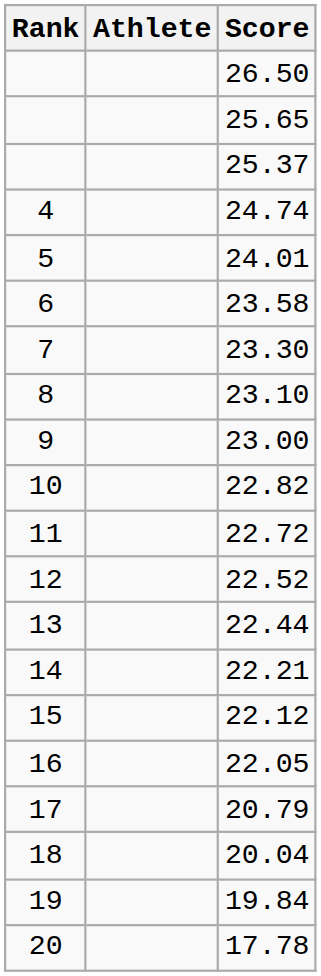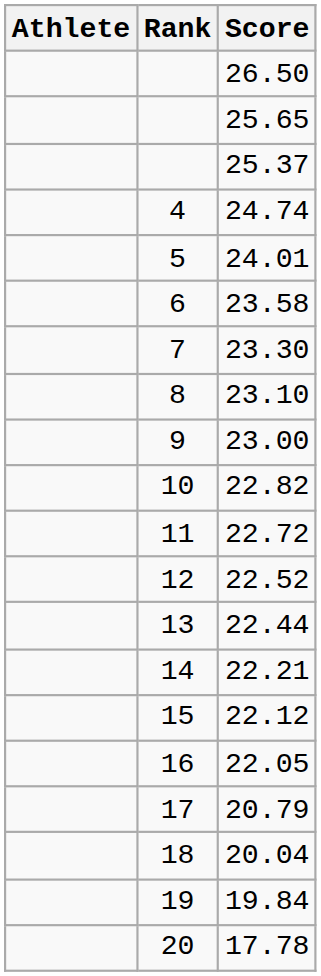 <table class="wikitable" style="text-align:center">
 <tr>
+<th>Athlete</th>
 <th>Rank</th>
-<th>Athlete</th>
 <th>Score</th>
 </tr>
 <tr>
+<td align="left"></td>
 <td></td>
-<td align="left"></td>
 <td>26.50</td>
 </tr>
 <tr>
+<td align="left"></td>
 <td></td>
-<td align="left"></td>
 <td>25.65</td>
 </tr>
 <tr>
+<td align="left"></td>
 <td></td>
-<td align="left"></td>
 <td>25.37</td>
 </tr>
 <tr>
+<td align="left"></td>
 <td>4</td>
-<td align="left"></td>
 <td>24.74</td>
 </tr>
 <tr>
+<td align="left"></td>
 <td>5</td>
-<td align="left"></td>
 <td>24.01</td>
 </tr>
 <tr>
+<td align="left"></td>
 <td>6</td>
-<td align="left"></td>
 <td>23.58</td>
 </tr>
 <tr>
+<td align="left"></td>
 <td>7</td>
-<td align="left"></td>
 <td>23.30</td>
 </tr>
 <tr>
+<td align="left"></td>
 <td>8</td>
-<td align="left"></td>
 <td>23.10</td>
 </tr>
 <tr>
+<td align="left"></td>
 <td>9</td>
-<td align="left"></td>
 <td>23.00</td>
 </tr>
 <tr>
+<td align="left"></td>
 <td>10</td>
-<td align="left"></td>
 <td>22.82</td>
 </tr>
 <tr>
+<td align="left"></td>
 <td>11</td>
-<td align="left"></td>
 <td>22.72</td>
 </tr>
 <tr>
+<td align="left"></td>
 <td>12</td>
-<td align="left"></td>
 <td>22.52</td>
 </tr>
 <tr>
+<td align="left"></td>
 <td>13</td>
-<td align="left"></td>
 <td>22.44</td>
 </tr>
 <tr>
+<td align="left"></td>
 <td>14</td>
-<td align="left"></td>
 <td>22.21</td>
 </tr>
 <tr>
+<td align="left"></td>
 <td>15</td>
-<td align="left"></td>
 <td>22.12</td>
 </tr>
 <tr>
+<td align="left"></td>
 <td>16</td>
-<td align="left"></td>
 <td>22.05</td>
 </tr>
 <tr>
+<td align="left"></td>
 <td>17</td>
-<td align="left"></td>
 <td>20.79</td>
 </tr>
 <tr>
+<td align="left"></td>
 <td>18</td>
-<td align="left"></td>
 <td>20.04</td>
 </tr>
 <tr>
+<td align="left"></td>
 <td>19</td>
-<td align="left"></td>
 <td>19.84</td>
 </tr>
 <tr>
+<td align="left"></td>
 <td>20</td>
-<td align="left"></td>
 <td>17.78</td>
 </tr>
 </table>
